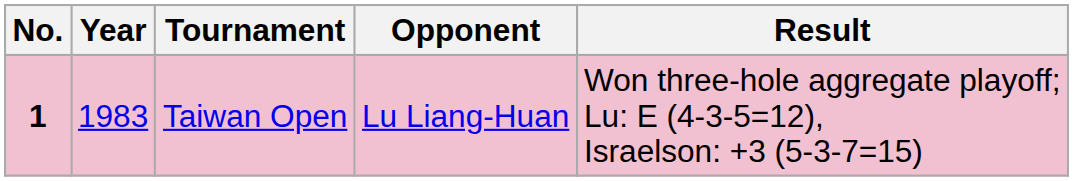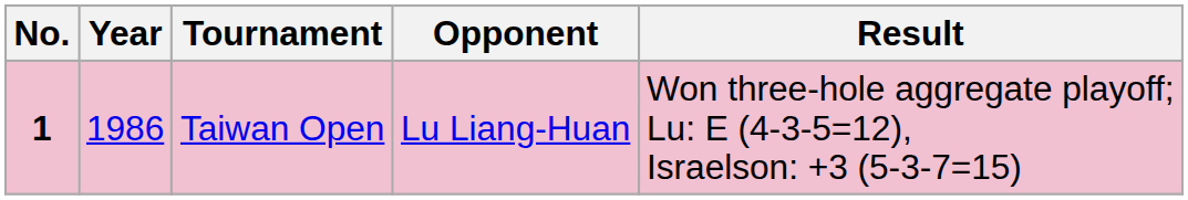 <table class="wikitable" style="font-size:95%;">
 <tr>
 <th>No.</th>
 <th>Year</th>
 <th>Tournament</th>
 <th>Opponent</th>
 <th>Result</th>
 </tr>
 <tr style="background:#F2C1D1;">
 <td align=center><strong>1</strong></td>
-<td><a href='#'>1983</a></td>
+<td><a href='#'>1986</a></td>
 <td><a href='#'>Taiwan Open</a></td>
 <td> <a href='#'>Lu Liang-Huan</a></td>
 <td>Won three-hole aggregate playoff;<br>Lu: E (4-3-5=12),<br>Israelson: +3 (5-3-7=15)</td>
 </tr>
 </table>
